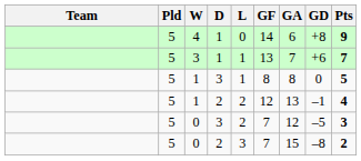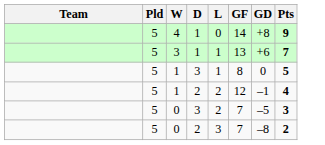 <table class=wikitable style="text-align:center">
 <tr>
 <th width="175">Team</th>
 <th width="20">Pld</th>
 <th width="20">W</th>
 <th width="20">D</th>
 <th width="20">L</th>
 <th width="20">GF</th>
-<th width="20">GA</th>
 <th width="20">GD</th>
 <th width="20">Pts</th>
 </tr>
 <tr style="background:#ccffcc">
 <td align=left></td>
 <td>5</td>
 <td>4</td>
 <td>1</td>
 <td>0</td>
 <td>14</td>
-<td>6</td>
 <td>+8</td>
 <td><strong>9</strong></td>
 </tr>
 <tr style="background:#ccffcc">
 <td align=left></td>
 <td>5</td>
 <td>3</td>
 <td>1</td>
 <td>1</td>
 <td>13</td>
-<td>7</td>
 <td>+6</td>
 <td><strong>7</strong></td>
 </tr>
 <tr>
 <td align=left></td>
 <td>5</td>
 <td>1</td>
 <td>3</td>
 <td>1</td>
-<td>8</td>
 <td>8</td>
 <td>0</td>
 <td><strong>5</strong></td>
 </tr>
 <tr>
 <td align=left></td>
 <td>5</td>
 <td>1</td>
 <td>2</td>
 <td>2</td>
 <td>12</td>
-<td>13</td>
 <td>–1</td>
 <td><strong>4</strong></td>
 </tr>
 <tr>
 <td align=left></td>
 <td>5</td>
 <td>0</td>
 <td>3</td>
 <td>2</td>
 <td>7</td>
-<td>12</td>
 <td>–5</td>
 <td><strong>3</strong></td>
 </tr>
 <tr>
 <td align=left></td>
 <td>5</td>
 <td>0</td>
 <td>2</td>
 <td>3</td>
 <td>7</td>
-<td>15</td>
 <td>–8</td>
 <td><strong>2</strong></td>
 </tr>
 </table>
